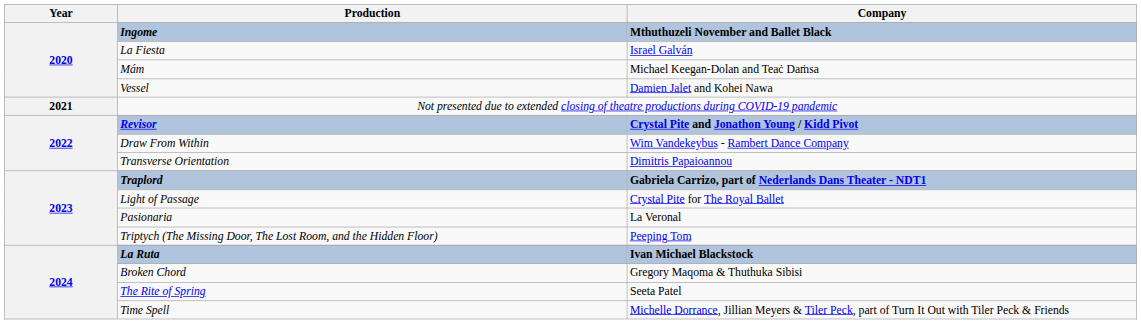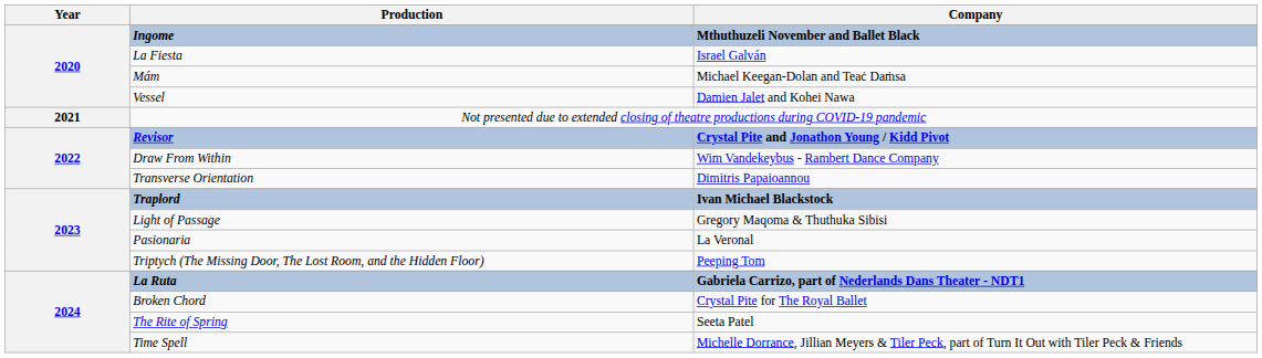 <table class="wikitable" style="width:98%;">
 <tr style="background:#bebebe;">
 <th style="width:10%;">Year</th>
 <th style="width:45%;">Production</th>
 <th style="width:45%;">Company</th>
 </tr>
 <tr>
 <th rowspan="5" align="center"><a href='#'>2020</a></th>
 </tr>
 <tr style="background:#B0C4DE">
 <td><strong><em>Ingome</em></strong></td>
 <td><strong>Mthuthuzeli November and Ballet Black</strong></td>
 </tr>
 <tr>
 <td><em>La Fiesta</em></td>
 <td><a href='#'>Israel Galván</a></td>
 </tr>
 <tr>
 <td><em>Mám</em></td>
 <td>Michael Keegan-Dolan and Teaċ Daṁsa</td>
 </tr>
 <tr>
 <td><em>Vessel</em></td>
 <td><a href='#'>Damien Jalet</a> and Kohei Nawa</td>
 </tr>
 <tr>
 <th align="center">2021</th>
 <td colspan=2 align="center"><em>Not presented due to extended <a href='#'>closing of theatre productions during COVID-19 pandemic</a></em></td>
 </tr>
 <tr>
 <th rowspan="4" align="center"><a href='#'>2022</a></th>
 </tr>
 <tr style="background:#B0C4DE">
 <td><strong><em><a href='#'>Revisor</a></em></strong></td>
 <td><strong><a href='#'>Crystal Pite</a> and <a href='#'>Jonathon Young</a> / <a href='#'>Kidd Pivot</a></strong></td>
 </tr>
 <tr>
 <td><em>Draw From Within</em></td>
 <td><a href='#'>Wim Vandekeybus</a> - <a href='#'>Rambert Dance Company</a></td>
 </tr>
 <tr>
 <td><em>Transverse Orientation</em></td>
 <td><a href='#'>Dimitris Papaioannou</a></td>
 </tr>
 <tr>
 <th rowspan="5"><a href='#'>2023</a></th>
 </tr>
 <tr style="background:#B0C4DE">
 <td><strong><em>Traplord</em></strong></td>
-<td><strong>Gabriela Carrizo, part of <a href='#'>Nederlands Dans Theater - NDT1</a></strong></td>
+<td><strong>Ivan Michael Blackstock</strong></td>
 </tr>
 <tr>
 <td><em>Light of Passage</em></td>
-<td><a href='#'>Crystal Pite</a> for <a href='#'>The Royal Ballet</a></td>
+<td>Gregory Maqoma & Thuthuka Sibisi</td>
 </tr>
 <tr>
 <td><em>Pasionaria</em></td>
 <td>La Veronal</td>
 </tr>
 <tr>
 <td><em>Triptych (The Missing Door, The Lost Room, and the Hidden Floor)</em></td>
 <td><a href='#'>Peeping Tom</a></td>
 </tr>
 <tr>
 <th rowspan="7" align="center"><a href='#'>2024</a></th>
 </tr>
 <tr style="background:#B0C4DE">
 <td><strong><em>La Ruta</em></strong></td>
-<td><strong>Ivan Michael Blackstock</strong></td>
+<td><strong>Gabriela Carrizo, part of <a href='#'>Nederlands Dans Theater - NDT1</a></strong></td>
 </tr>
 <tr>
 <td><em>Broken Chord</em></td>
-<td>Gregory Maqoma & Thuthuka Sibisi</td>
+<td><a href='#'>Crystal Pite</a> for <a href='#'>The Royal Ballet</a></td>
 </tr>
 <tr>
 <td><em><a href='#'>The Rite of Spring</a></em></td>
 <td>Seeta Patel</td>
 </tr>
 <tr>
 <td><em>Time Spell</em></td>
 <td><a href='#'>Michelle Dorrance</a>, Jillian Meyers & <a href='#'>Tiler Peck</a>, part of Turn It Out with Tiler Peck & Friends</td>
 </tr>
 </table>
